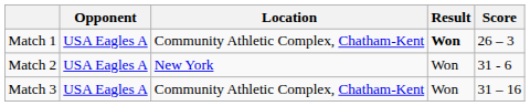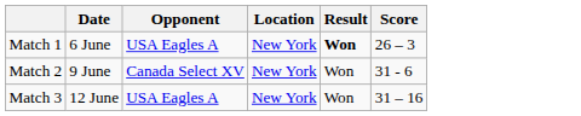 <table class="wikitable" style="font-size: 95%;">
 <tr>
 <th></th>
+<th>Date</th>
 <th>Opponent</th>
 <th>Location</th>
 <th>Result</th>
 <th>Score</th>
 </tr>
 <tr>
 <td>Match 1</td>
+<td>6 June</td>
 <td><a href='#'>USA Eagles A</a></td>
-<td>Community Athletic Complex, <a href='#'>Chatham-Kent</a></td>
+<td><a href='#'>New York</a></td>
 <td><strong>Won</strong></td>
 <td>26 – 3</td>
 </tr>
 <tr>
 <td>Match 2</td>
-<td><a href='#'>USA Eagles A</a></td>
+<td>9 June</td>
+<td><a href='#'>Canada Select XV</a></td>
 <td><a href='#'>New York</a></td>
 <td>Won</td>
 <td>31 - 6</td>
 </tr>
 <tr>
 <td>Match 3</td>
+<td>12 June</td>
 <td><a href='#'>USA Eagles A</a></td>
-<td>Community Athletic Complex, <a href='#'>Chatham-Kent</a></td>
+<td><a href='#'>New York</a></td>
 <td>Won</td>
 <td>31 – 16</td>
 </tr>
 </table>
